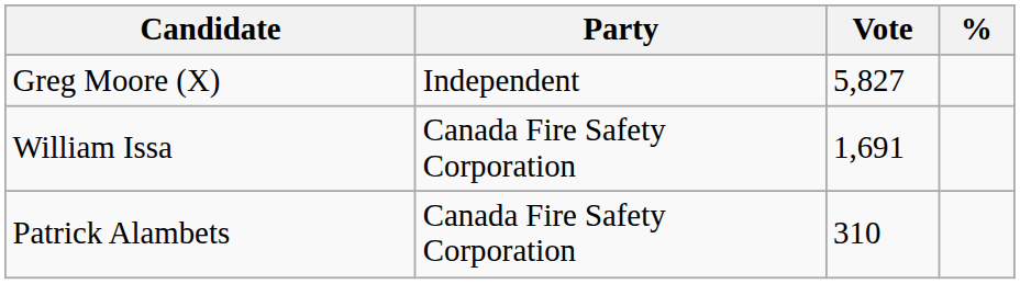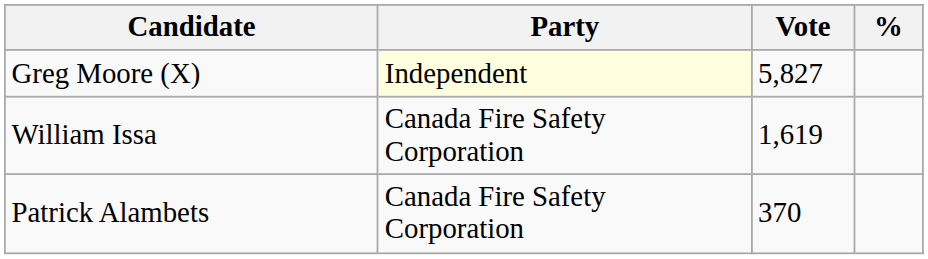 <table class="wikitable">
 <tr>
 <th bgcolor="#DDDDFF" width="200px">Candidate</th>
 <th bgcolor="#DDDDFF" width="200px">Party</th>
 <th bgcolor="#DDDDFF" width="50px">Vote</th>
 <th bgcolor="#DDDDFF" width="30px">%</th>
 </tr>
 <tr>
 <td>Greg Moore (X)</td>
-<td>Independent</td>
+<td style="background: lightyellow;">Independent</td>
 <td>5,827</td>
 <td></td>
 </tr>
 <tr>
 <td>William Issa</td>
 <td>Canada Fire Safety Corporation</td>
-<td>1,691</td>
+<td>1,619</td>
 <td></td>
 </tr>
 <tr>
 <td>Patrick Alambets</td>
 <td>Canada Fire Safety Corporation</td>
-<td>310</td>
+<td>370</td>
 <td></td>
 </tr>
 </table>
